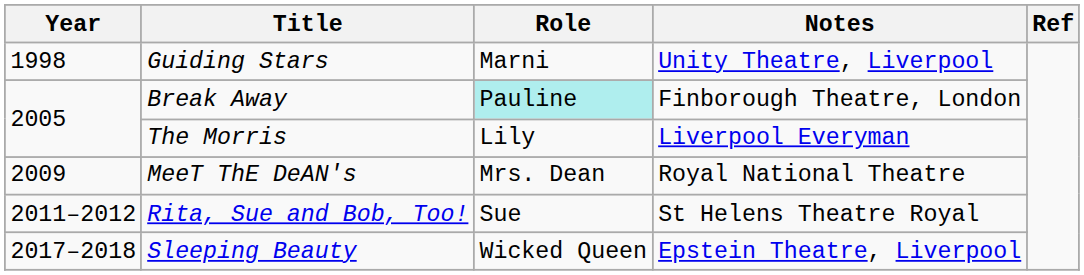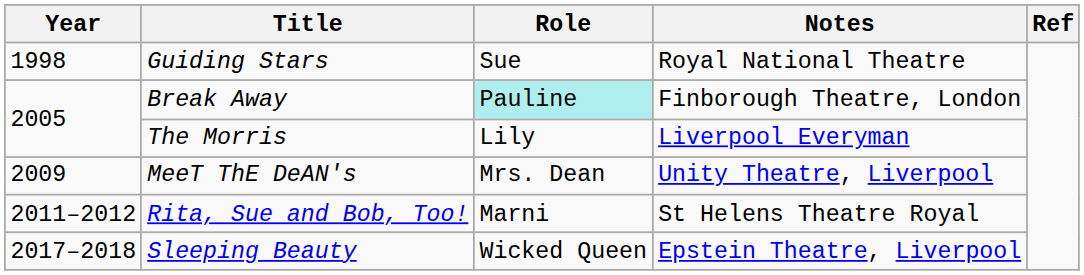 <table class="wikitable">
 <tr>
 <th>Year</th>
 <th>Title</th>
 <th>Role</th>
 <th>Notes</th>
 <th>Ref</th>
 </tr>
 <tr>
 <td>1998</td>
 <td><em>Guiding Stars</em></td>
-<td>Marni</td>
-<td><a href='#'>Unity Theatre</a>, <a href='#'>Liverpool</a></td>
+<td>Sue</td>
+<td>Royal National Theatre</td>
 <td rowspan=6></td>
 </tr>
 <tr>
 <td rowspan=2>2005</td>
 <td><em>Break Away</em></td>
 <td style="background: paleturquoise;">Pauline</td>
 <td>Finborough Theatre, London</td>
 </tr>
 <tr>
 <td><em>The Morris</em></td>
 <td>Lily</td>
 <td><a href='#'>Liverpool Everyman</a></td>
 </tr>
 <tr>
 <td>2009</td>
 <td><em>MeeT ThE DeAN's</em></td>
 <td>Mrs. Dean</td>
-<td>Royal National Theatre</td>
+<td><a href='#'>Unity Theatre</a>, <a href='#'>Liverpool</a></td>
 </tr>
 <tr>
 <td>2011–2012</td>
 <td><em><a href='#'>Rita, Sue and Bob, Too!</a></em></td>
-<td>Sue</td>
+<td>Marni</td>
 <td>St Helens Theatre Royal</td>
 </tr>
 <tr>
 <td>2017–2018</td>
 <td><em><a href='#'>Sleeping Beauty</a></em></td>
 <td>Wicked Queen</td>
 <td><a href='#'>Epstein Theatre</a>, <a href='#'>Liverpool</a></td>
 </tr>
 </table>
